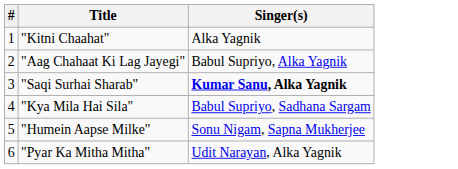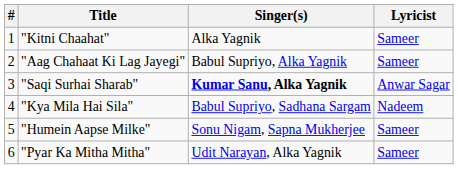 <table class="wikitable" style="font-size:95%;">
 <tr>
 <th>#</th>
 <th>Title</th>
 <th>Singer(s)</th>
+<th>Lyricist</th>
 </tr>
 <tr>
 <td>1</td>
 <td>"Kitni Chaahat"</td>
 <td>Alka Yagnik</td>
+<td><a href='#'>Sameer</a></td>
 </tr>
 <tr>
 <td>2</td>
 <td>"Aag Chahaat Ki Lag Jayegi"</td>
 <td>Babul Supriyo, <a href='#'>Alka Yagnik</a></td>
+<td><a href='#'>Sameer</a></td>
 </tr>
 <tr>
 <td>3</td>
 <td>"Saqi Surhai Sharab"</td>
 <td><strong><a href='#'>Kumar Sanu</a>, Alka Yagnik</strong></td>
+<td><a href='#'>Anwar Sagar</a></td>
 </tr>
 <tr>
 <td>4</td>
 <td>"Kya Mila Hai Sila"</td>
 <td><a href='#'>Babul Supriyo</a>, <a href='#'>Sadhana Sargam</a></td>
+<td><a href='#'>Nadeem</a></td>
 </tr>
 <tr>
 <td>5</td>
 <td>"Humein Aapse Milke"</td>
 <td><a href='#'>Sonu Nigam</a>, <a href='#'>Sapna Mukherjee</a></td>
+<td><a href='#'>Sameer</a></td>
 </tr>
 <tr>
 <td>6</td>
 <td>"Pyar Ka Mitha Mitha"</td>
 <td><a href='#'>Udit Narayan</a>, Alka Yagnik</td>
+<td><a href='#'>Sameer</a></td>
 </tr>
 </table>
